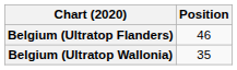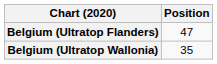 <table class="wikitable sortable plainrowheaders" style="text-align:center">
 <tr>
 <th scope="col">Chart (2020)</th>
 <th scope="col">Position</th>
 </tr>
 <tr>
 <th scope="row">Belgium (Ultratop Flanders)</th>
-<td>46</td>
+<td>47</td>
 </tr>
 <tr>
 <th scope="row">Belgium (Ultratop Wallonia)</th>
 <td>35</td>
 </tr>
 </table>
